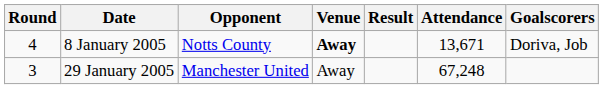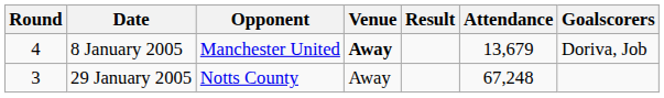 <table Class="wikitable">
 <tr>
 <th>Round</th>
 <th>Date</th>
 <th>Opponent</th>
 <th>Venue</th>
 <th>Result</th>
 <th>Attendance</th>
 <th>Goalscorers</th>
 </tr>
 <tr>
 <td align="center">4</td>
 <td>8 January 2005</td>
-<td><a href='#'>Notts County</a></td>
+<td><a href='#'>Manchester United</a></td>
 <td><strong>Away</strong></td>
 <td></td>
-<td align="center">13,671</td>
+<td align="center">13,679</td>
 <td>Doriva, Job</td>
 </tr>
 <tr>
 <td align="center">3</td>
 <td>29 January 2005</td>
-<td><a href='#'>Manchester United</a></td>
+<td><a href='#'>Notts County</a></td>
 <td>Away</td>
 <td></td>
 <td align="center">67,248</td>
 <td></td>
 </tr>
 </table>
